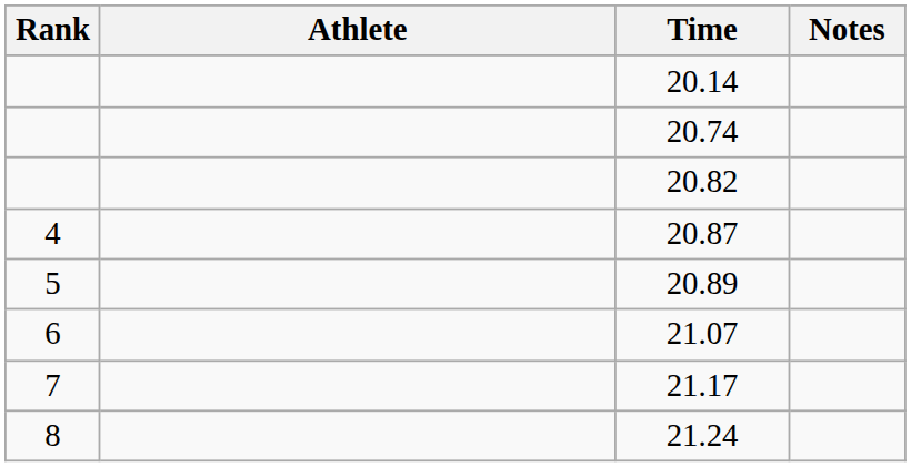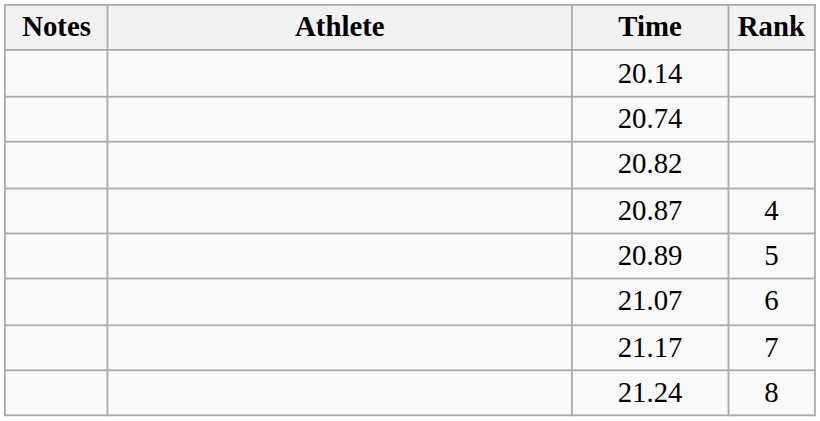 <table class="wikitable" style="text-align:center">
 <tr>
-<th width=40>Rank</th>
+<th width=50>Notes</th>
 <th width=250>Athlete</th>
 <th width=80>Time</th>
-<th width=50>Notes</th>
+<th width=40>Rank</th>
 </tr>
 <tr>
 <td></td>
 <td align=left></td>
 <td>20.14</td>
 <td></td>
 </tr>
 <tr>
 <td></td>
 <td align=left></td>
 <td>20.74</td>
 <td></td>
 </tr>
 <tr>
 <td></td>
 <td align=left></td>
 <td>20.82</td>
 <td></td>
 </tr>
 <tr>
-<td>4</td>
+<td></td>
 <td align=left></td>
 <td>20.87</td>
-<td></td>
+<td>4</td>
 </tr>
 <tr>
-<td>5</td>
+<td></td>
 <td align=left></td>
 <td>20.89</td>
-<td></td>
+<td>5</td>
 </tr>
 <tr>
-<td>6</td>
+<td></td>
 <td align=left></td>
 <td>21.07</td>
-<td></td>
+<td>6</td>
 </tr>
 <tr>
-<td>7</td>
+<td></td>
 <td align=left></td>
 <td>21.17</td>
-<td></td>
+<td>7</td>
 </tr>
 <tr>
-<td>8</td>
+<td></td>
 <td align=left></td>
 <td>21.24</td>
-<td></td>
+<td>8</td>
 </tr>
 </table>
